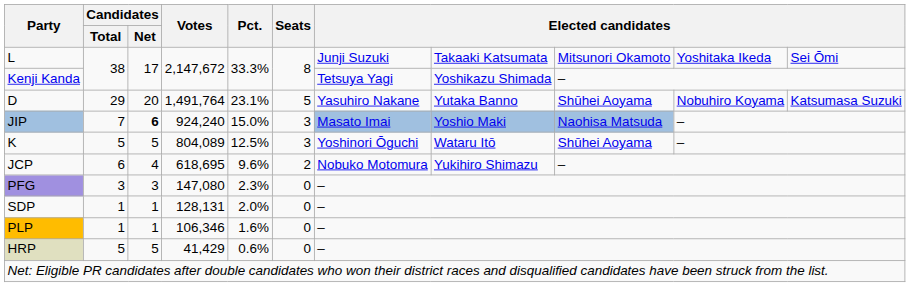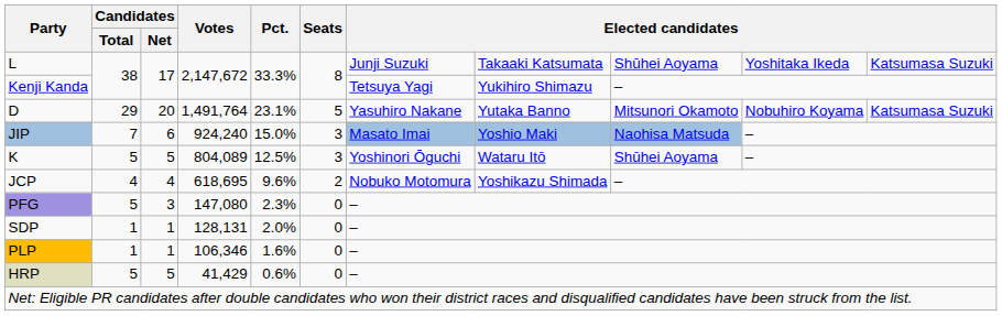 <table class="wikitable">
 <tr>
 <th rowspan="2">Party</th>
 <th colspan="2">Candidates</th>
 <th rowspan="2">Votes</th>
 <th rowspan="2">Pct.</th>
 <th rowspan="2">Seats</th>
 <th colspan="5" rowspan="2">Elected candidates</th>
 </tr>
 <tr>
 <th>Total</th>
 <th>Net</th>
 </tr>
 <tr>
 <td>L</td>
 <td align="right" rowspan="2">38</td>
 <td align="right" rowspan="2">17</td>
 <td align="right" rowspan="2">2,147,672</td>
 <td align="right" rowspan="2">33.3%</td>
 <td align="right" rowspan="2">8</td>
 <td><a href='#'>Junji Suzuki</a></td>
 <td><a href='#'>Takaaki Katsumata</a></td>
-<td><a href='#'>Mitsunori Okamoto</a></td>
+<td><a href='#'>Shūhei Aoyama</a></td>
 <td><a href='#'>Yoshitaka Ikeda</a></td>
-<td><a href='#'>Sei Ōmi</a></td>
+<td><a href='#'>Katsumasa Suzuki</a></td>
 </tr>
 <tr>
 <td><a href='#'>Kenji Kanda</a></td>
 <td><a href='#'>Tetsuya Yagi</a></td>
-<td><a href='#'>Yoshikazu Shimada</a></td>
+<td><a href='#'>Yukihiro Shimazu</a></td>
 <td colspan="3">–</td>
 </tr>
 <tr>
 <td>D</td>
 <td align="right">29</td>
 <td align="right">20</td>
 <td align="right">1,491,764</td>
 <td align="right">23.1%</td>
 <td align="right">5</td>
 <td><a href='#'>Yasuhiro Nakane</a></td>
 <td><a href='#'>Yutaka Banno</a></td>
-<td><a href='#'>Shūhei Aoyama</a></td>
+<td><a href='#'>Mitsunori Okamoto</a></td>
 <td><a href='#'>Nobuhiro Koyama</a></td>
 <td><a href='#'>Katsumasa Suzuki</a></td>
 </tr>
 <tr>
 <td bgcolor="#A0C0E0">JIP</td>
 <td align="right">7</td>
-<td align="right"><strong>6</strong></td>
+<td align="right">6</td>
 <td align="right">924,240</td>
 <td align="right">15.0%</td>
 <td align="right">3</td>
 <td bgcolor="#A0C0E0"><a href='#'>Masato Imai</a></td>
 <td bgcolor="#A0C0E0"><a href='#'>Yoshio Maki</a></td>
 <td bgcolor="#A0C0E0"><a href='#'>Naohisa Matsuda</a></td>
 <td colspan="2">–</td>
 </tr>
 <tr>
 <td>K</td>
 <td align="right">5</td>
 <td align="right">5</td>
 <td align="right">804,089</td>
 <td align="right">12.5%</td>
 <td align="right">3</td>
 <td><a href='#'>Yoshinori Ōguchi</a></td>
 <td><a href='#'>Wataru Itō</a></td>
 <td><a href='#'>Shūhei Aoyama</a></td>
 <td colspan="2">–</td>
 </tr>
 <tr>
 <td>JCP</td>
-<td align="right">6</td>
+<td align="right">4</td>
 <td align="right">4</td>
 <td align="right">618,695</td>
 <td align="right">9.6%</td>
 <td align="right">2</td>
 <td><a href='#'>Nobuko Motomura</a></td>
-<td><a href='#'>Yukihiro Shimazu</a></td>
+<td><a href='#'>Yoshikazu Shimada</a></td>
 <td colspan="3">–</td>
 </tr>
 <tr>
 <td bgcolor="#A090E0">PFG</td>
-<td align="right">3</td>
+<td align="right">5</td>
 <td align="right">3</td>
 <td align="right">147,080</td>
 <td align="right">2.3%</td>
 <td align="right">0</td>
 <td colspan="5">–</td>
 </tr>
 <tr>
 <td>SDP</td>
 <td align="right">1</td>
 <td align="right">1</td>
 <td align="right">128,131</td>
 <td align="right">2.0%</td>
 <td align="right">0</td>
 <td colspan="5">–</td>
 </tr>
 <tr>
 <td bgcolor="#FFBC00">PLP</td>
 <td align="right">1</td>
 <td align="right">1</td>
 <td align="right">106,346</td>
 <td align="right">1.6%</td>
 <td align="right">0</td>
 <td colspan="5">–</td>
 </tr>
 <tr>
 <td bgcolor="#E0E0C0">HRP</td>
 <td align="right">5</td>
 <td align="right">5</td>
 <td align="right">41,429</td>
 <td align="right">0.6%</td>
 <td align="right">0</td>
 <td colspan="5">–</td>
 </tr>
 <tr>
 <td colspan="11"><em>Net: Eligible PR candidates after double candidates who won their district races and disqualified candidates have been struck from the list.</em></td>
 </tr>
 </table>
